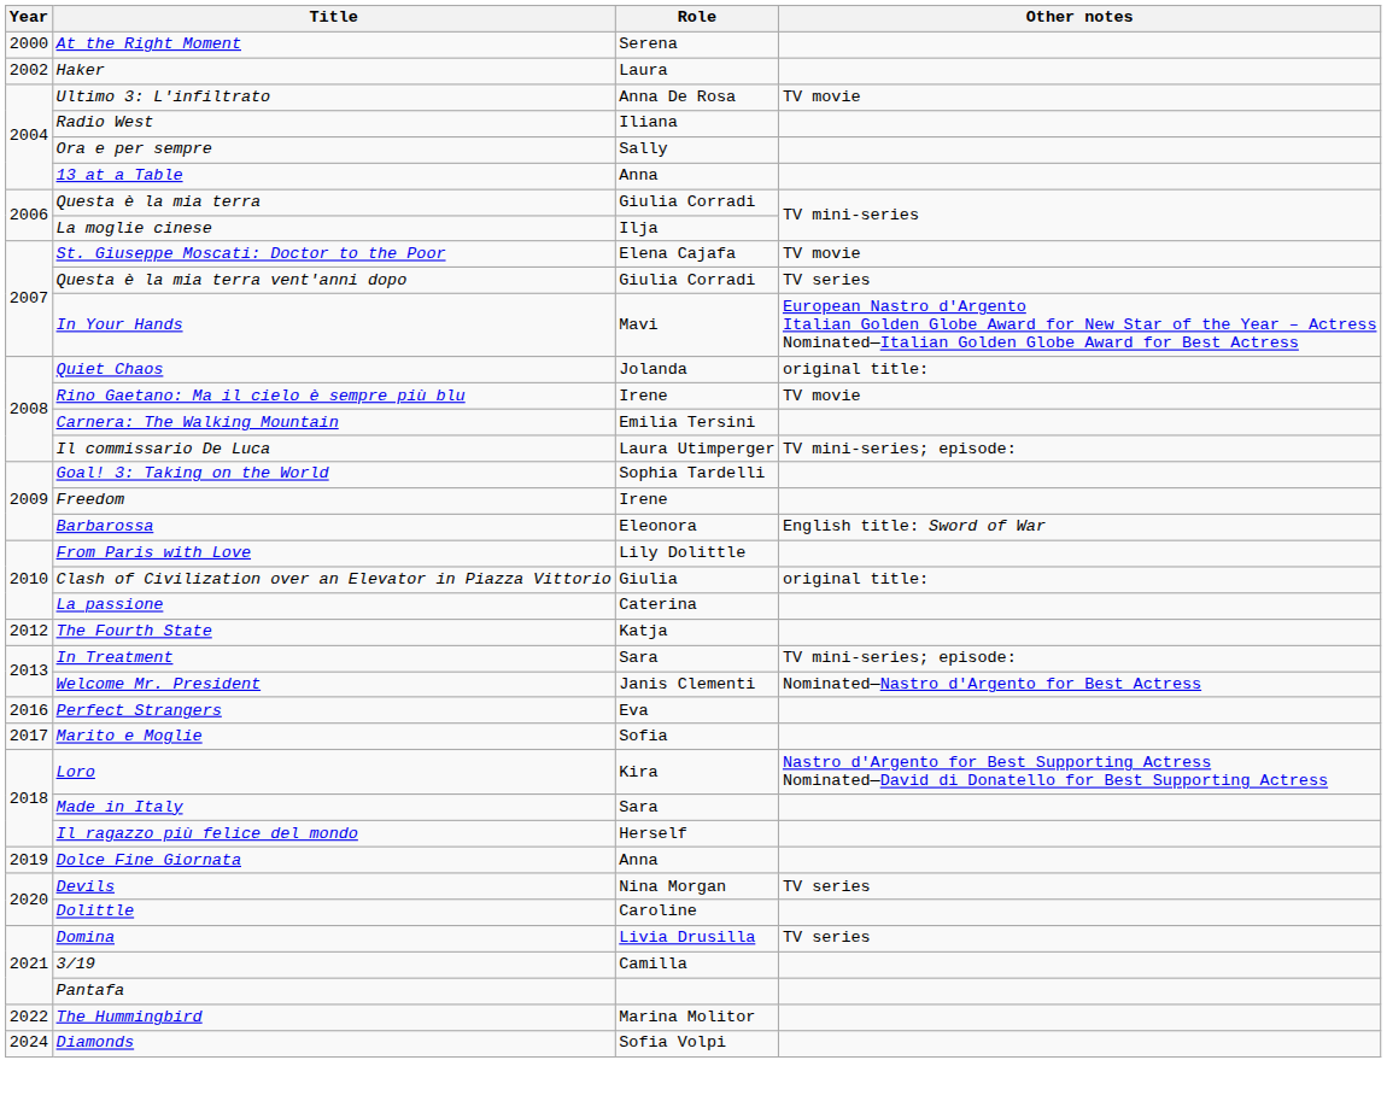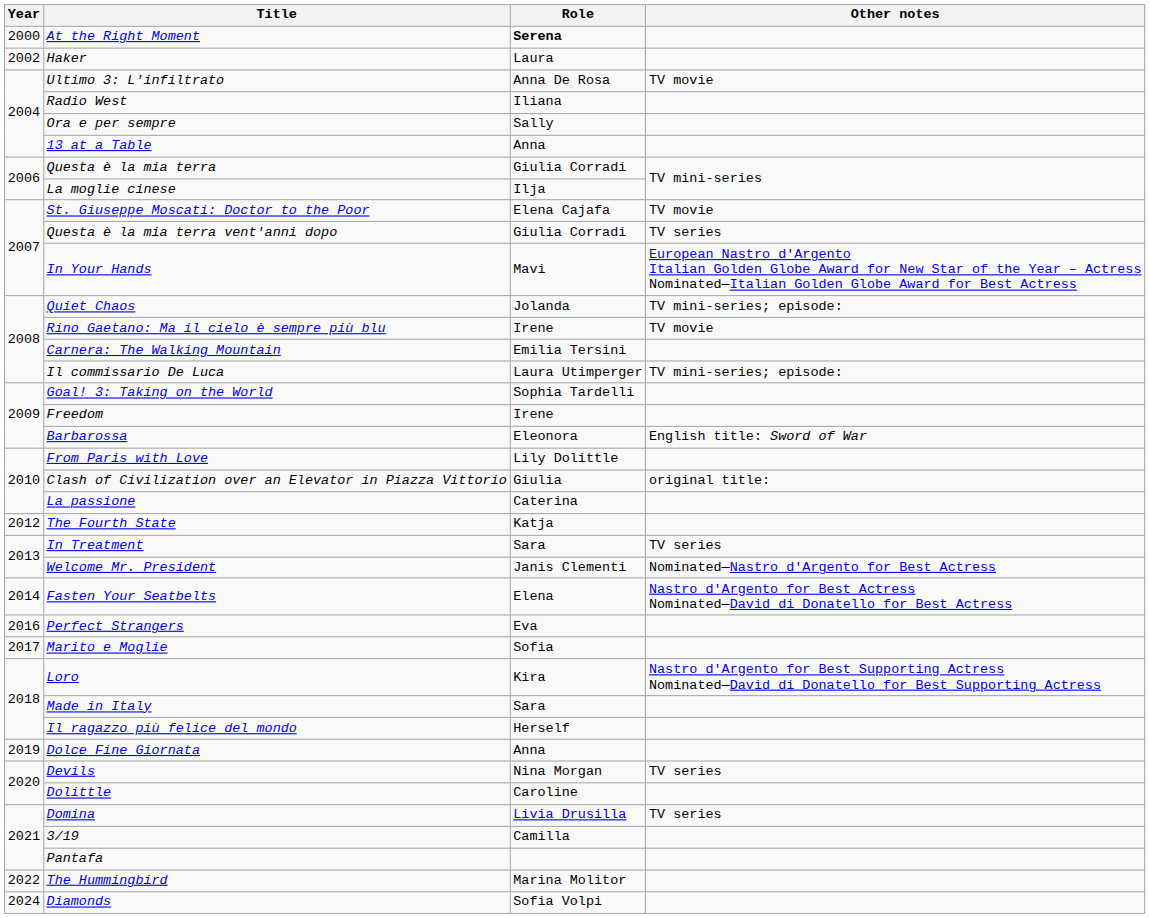 <table class="wikitable sortable" style="font-size: 95%">
 <tr>
 <th>Year</th>
 <th>Title</th>
 <th>Role</th>
 <th>Other notes</th>
 </tr>
 <tr>
 <td>2000</td>
 <td><em><a href='#'>At the Right Moment</a></em></td>
-<td>Serena</td>
+<td><strong>Serena</strong></td>
 <td><small></small></td>
 </tr>
 <tr>
 <td>2002</td>
 <td><em>Haker</em></td>
 <td>Laura</td>
 <td><small></small></td>
 </tr>
 <tr>
 <td rowspan="4">2004</td>
 <td><em>Ultimo 3: L'infiltrato</em></td>
 <td>Anna De Rosa</td>
 <td>TV movie</td>
 </tr>
 <tr>
 <td><em>Radio West</em></td>
 <td>Iliana</td>
 <td><small></small></td>
 </tr>
 <tr>
 <td><em>Ora e per sempre</em></td>
 <td>Sally</td>
 <td><small></small></td>
 </tr>
 <tr>
 <td><em><a href='#'>13 at a Table</a></em></td>
 <td>Anna</td>
 <td><small></small></td>
 </tr>
 <tr>
 <td rowspan="2">2006</td>
 <td><em>Questa è la mia terra</em></td>
 <td>Giulia Corradi</td>
 <td rowspan="2">TV mini-series</td>
 </tr>
 <tr>
 <td><em>La moglie cinese</em></td>
 <td>Ilja</td>
 </tr>
 <tr>
 <td rowspan="3">2007</td>
 <td><em><a href='#'>St. Giuseppe Moscati: Doctor to the Poor</a></em></td>
 <td>Elena Cajafa</td>
 <td>TV movie</td>
 </tr>
 <tr>
 <td><em>Questa è la mia terra vent'anni dopo</em></td>
 <td>Giulia Corradi</td>
 <td>TV series</td>
 </tr>
 <tr>
 <td><em><a href='#'>In Your Hands</a></em></td>
 <td>Mavi</td>
 <td><a href='#'>European Nastro d'Argento</a><br><a href='#'>Italian Golden Globe Award for New Star of the Year – Actress</a><br>Nominated—<a href='#'>Italian Golden Globe Award for Best Actress</a></td>
 </tr>
 <tr>
 <td rowspan="4">2008</td>
 <td><em><a href='#'>Quiet Chaos</a></em></td>
 <td>Jolanda</td>
-<td>original title: </td>
+<td>TV mini-series; episode: </td>
 </tr>
 <tr>
 <td><em><a href='#'>Rino Gaetano: Ma il cielo è sempre più blu</a></em></td>
 <td>Irene</td>
 <td>TV movie</td>
 </tr>
 <tr>
 <td><em><a href='#'>Carnera: The Walking Mountain</a></em></td>
 <td>Emilia Tersini</td>
 <td><small></small></td>
 </tr>
 <tr>
 <td><em>Il commissario De Luca</em></td>
 <td>Laura Utimperger</td>
 <td>TV mini-series; episode: </td>
 </tr>
 <tr>
 <td rowspan="3">2009</td>
 <td><em><a href='#'>Goal! 3: Taking on the World</a></em></td>
 <td>Sophia Tardelli</td>
 <td><small></small></td>
 </tr>
 <tr>
 <td><em>Freedom</em></td>
 <td>Irene</td>
 <td><small></small></td>
 </tr>
 <tr>
 <td><em><a href='#'>Barbarossa</a></em></td>
 <td>Eleonora</td>
 <td>English title: <em>Sword of War</em></td>
 </tr>
 <tr>
 <td rowspan="3">2010</td>
 <td><em><a href='#'>From Paris with Love</a></em></td>
 <td>Lily Dolittle</td>
 <td><small></small></td>
 </tr>
 <tr>
 <td><em>Clash of Civilization over an Elevator in Piazza Vittorio</em></td>
 <td>Giulia</td>
 <td>original title: </td>
 </tr>
 <tr>
 <td><em><a href='#'>La passione</a></em></td>
 <td>Caterina</td>
 <td></td>
 </tr>
 <tr>
 <td>2012</td>
 <td><em><a href='#'>The Fourth State</a></em></td>
 <td>Katja</td>
 <td></td>
 </tr>
 <tr>
 <td rowspan="2">2013</td>
 <td><em><a href='#'>In Treatment</a></em></td>
 <td>Sara</td>
-<td>TV mini-series; episode: </td>
+<td>TV series</td>
 </tr>
 <tr>
 <td><em><a href='#'>Welcome Mr. President</a></em></td>
 <td>Janis Clementi</td>
 <td>Nominated—<a href='#'>Nastro d'Argento for Best Actress</a></td>
+</tr>
+<tr>
+<td>2014</td>
+<td><em><a href='#'>Fasten Your Seatbelts</a></em></td>
+<td>Elena</td>
+<td><a href='#'>Nastro d'Argento for Best Actress</a><br>Nominated—<a href='#'>David di Donatello for Best Actress</a></td>
 </tr>
 <tr>
 <td>2016</td>
 <td><em><a href='#'>Perfect Strangers</a></em></td>
 <td>Eva</td>
 <td></td>
 </tr>
 <tr>
 <td>2017</td>
 <td><em><a href='#'>Marito e Moglie</a></em></td>
 <td>Sofia</td>
 <td></td>
 </tr>
 <tr>
 <td rowspan="3">2018</td>
 <td><em><a href='#'>Loro</a></em></td>
 <td>Kira</td>
 <td><a href='#'>Nastro d'Argento for Best Supporting Actress</a><br>Nominated—<a href='#'>David di Donatello for Best Supporting Actress</a></td>
 </tr>
 <tr>
 <td><em><a href='#'>Made in Italy</a></em></td>
 <td>Sara</td>
 <td></td>
 </tr>
 <tr>
 <td><em><a href='#'>Il ragazzo più felice del mondo</a></em></td>
 <td>Herself</td>
 <td></td>
 </tr>
 <tr>
 <td>2019</td>
 <td><em><a href='#'>Dolce Fine Giornata</a></em></td>
 <td>Anna</td>
 <td></td>
 </tr>
 <tr>
 <td rowspan="2">2020</td>
 <td><em><a href='#'>Devils</a></em></td>
 <td>Nina Morgan</td>
 <td>TV series</td>
 </tr>
 <tr>
 <td><em><a href='#'>Dolittle</a></em></td>
 <td>Caroline</td>
 <td></td>
 </tr>
 <tr>
 <td rowspan="3">2021</td>
 <td><em><a href='#'>Domina</a></em></td>
 <td><a href='#'>Livia Drusilla</a></td>
 <td>TV series</td>
 </tr>
 <tr>
 <td><em>3/19</em></td>
 <td>Camilla</td>
 <td></td>
 </tr>
 <tr>
 <td><em>Pantafa</em></td>
 <td></td>
 <td></td>
 </tr>
 <tr>
 <td>2022</td>
 <td><em><a href='#'>The Hummingbird</a></em></td>
 <td>Marina Molitor</td>
 <td></td>
 </tr>
 <tr>
 <td>2024</td>
 <td><em><a href='#'>Diamonds</a></em></td>
 <td>Sofia Volpi</td>
 <td></td>
 </tr>
 </table>
